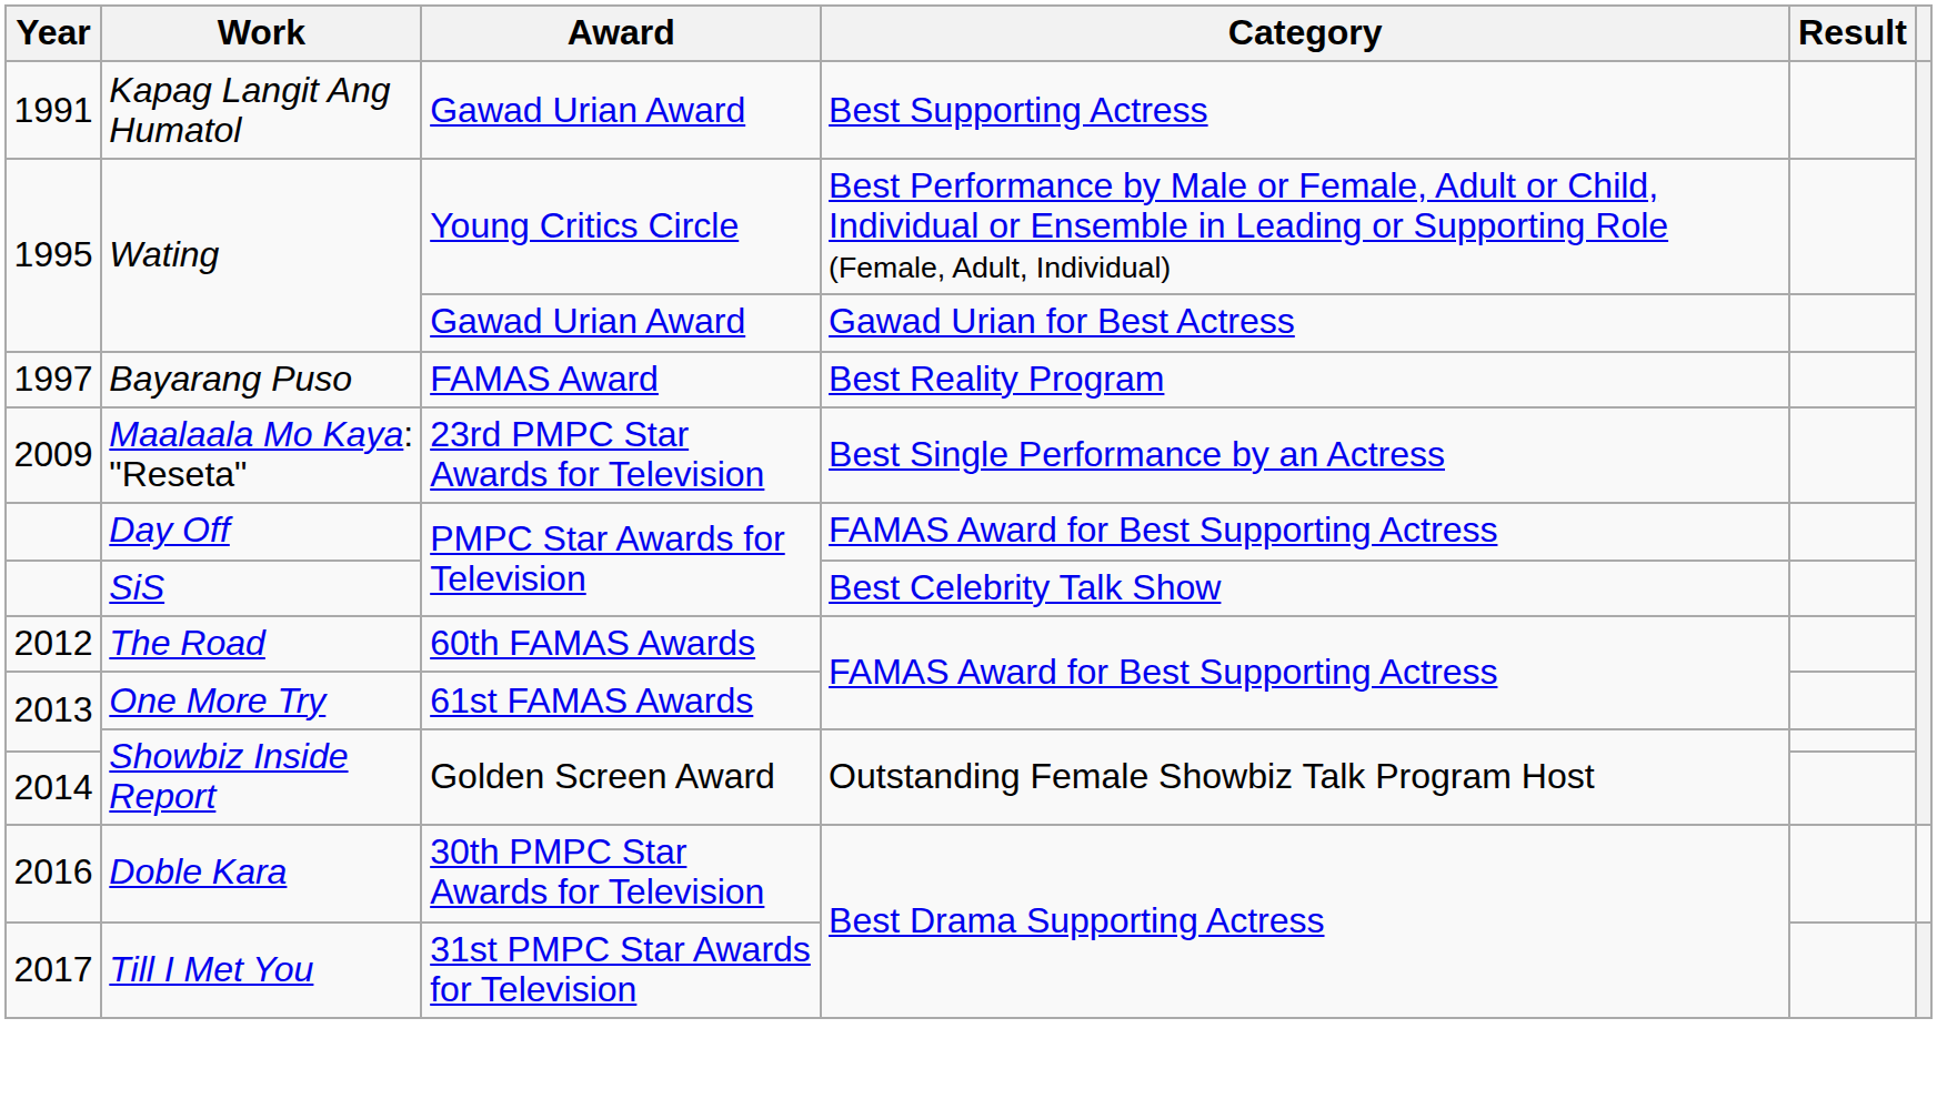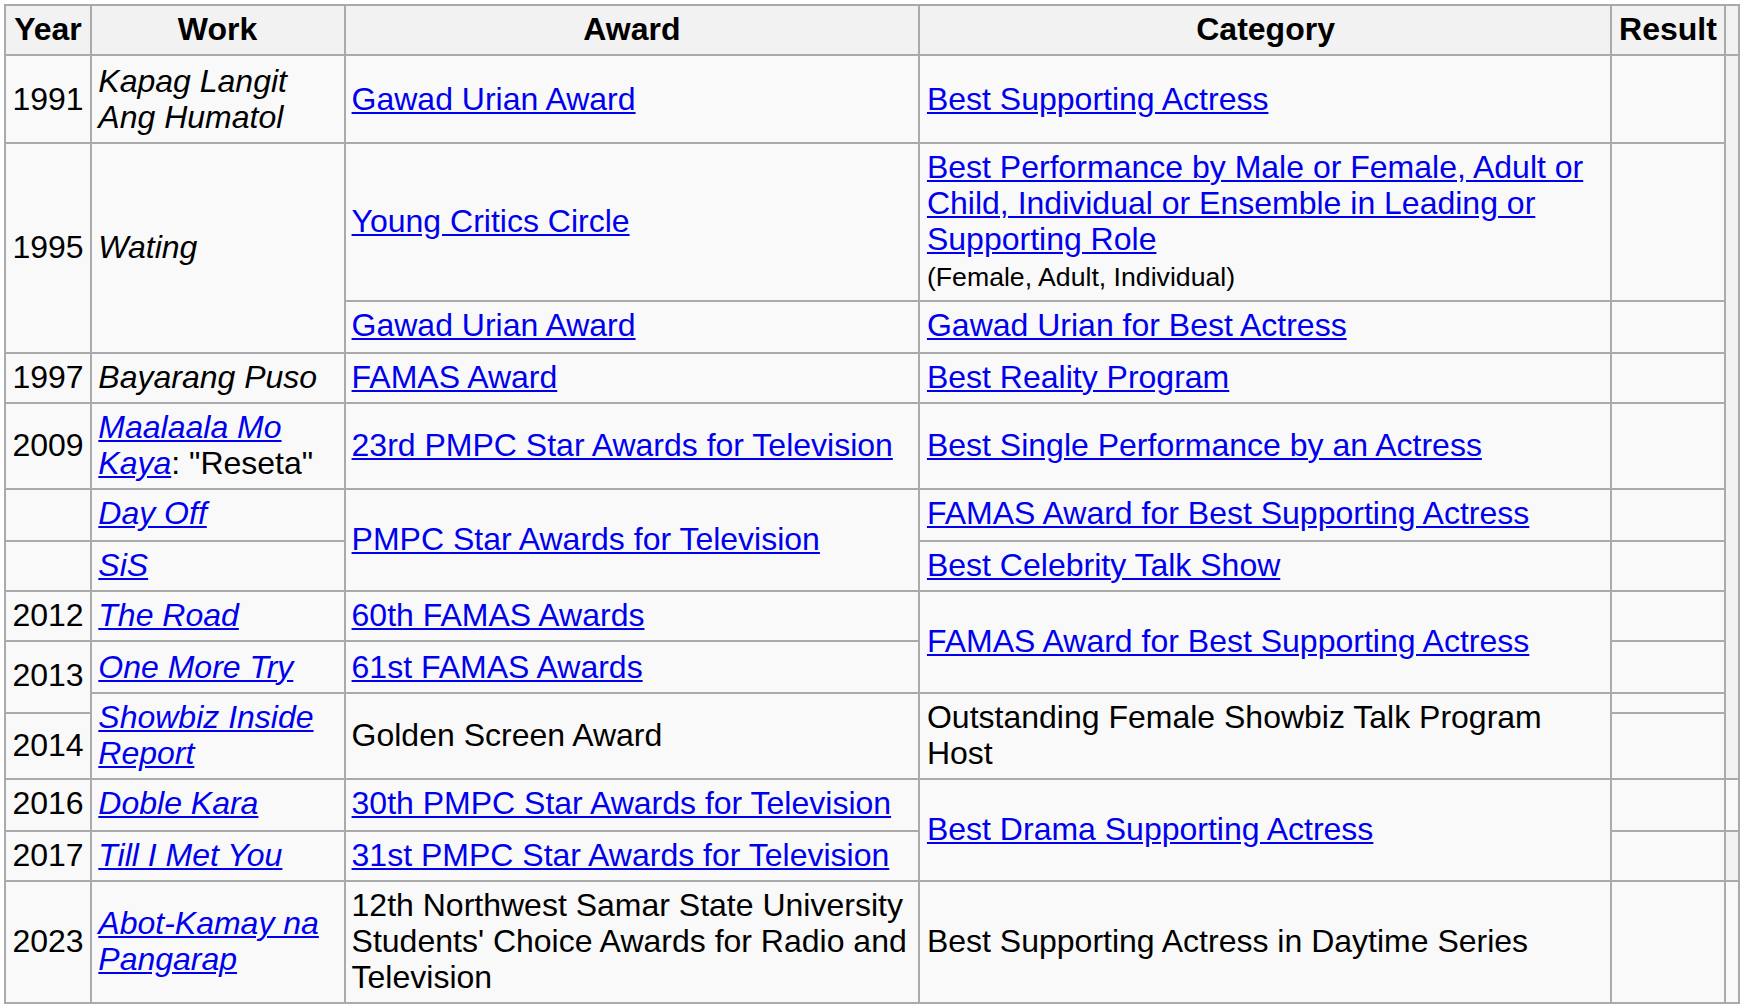 <table class="wikitable">
 <tr>
 <th>Year</th>
 <th>Work</th>
 <th>Award</th>
 <th>Category</th>
 <th>Result</th>
 <th></th>
 </tr>
 <tr>
 <td>1991</td>
 <td><em>Kapag Langit Ang Humatol</em></td>
 <td><a href='#'>Gawad Urian Award</a></td>
 <td><a href='#'>Best Supporting Actress</a></td>
 <td></td>
 <th rowspan="11" style="text-align: center;"></th>
 </tr>
 <tr>
 <td rowspan="2">1995</td>
 <td rowspan="2"><em>Wating</em></td>
 <td><a href='#'>Young Critics Circle</a></td>
 <td><a href='#'>Best Performance by Male or Female, Adult or Child, Individual or Ensemble in Leading or Supporting Role</a> <br><small>(Female, Adult, Individual)</small></td>
 <td></td>
 </tr>
 <tr>
 <td><a href='#'>Gawad Urian Award</a></td>
 <td><a href='#'>Gawad Urian for Best Actress</a></td>
 <td></td>
 </tr>
 <tr>
 <td>1997</td>
 <td><em>Bayarang Puso</em></td>
 <td><a href='#'>FAMAS Award</a></td>
 <td><a href='#'>Best Reality Program</a></td>
 <td></td>
 </tr>
 <tr>
 <td>2009</td>
 <td><em><a href='#'>Maalaala Mo Kaya</a></em>: "Reseta"</td>
 <td><a href='#'>23rd PMPC Star Awards for Television</a></td>
 <td><a href='#'>Best Single Performance by an Actress</a></td>
 <td></td>
 </tr>
 <tr>
 <td></td>
 <td><em><a href='#'>Day Off</a></em></td>
 <td rowspan="2"><a href='#'>PMPC Star Awards for Television</a></td>
 <td><a href='#'>FAMAS Award for Best Supporting Actress</a></td>
 <td></td>
 </tr>
 <tr>
 <td></td>
 <td><em><a href='#'>SiS</a></em></td>
 <td><a href='#'>Best Celebrity Talk Show</a></td>
 <td></td>
 </tr>
 <tr>
 <td>2012</td>
 <td><em><a href='#'>The Road</a></em></td>
 <td><a href='#'>60th FAMAS Awards</a></td>
 <td rowspan="2"><a href='#'>FAMAS Award for Best Supporting Actress</a></td>
 <td></td>
 </tr>
 <tr>
 <td rowspan="2">2013</td>
 <td><em><a href='#'>One More Try</a></em></td>
 <td><a href='#'>61st FAMAS Awards</a></td>
 <td></td>
 </tr>
 <tr>
 <td rowspan="2"><em><a href='#'>Showbiz Inside Report</a></em></td>
 <td rowspan="2">Golden Screen Award</td>
 <td rowspan="2">Outstanding Female Showbiz Talk Program Host</td>
 <td></td>
 </tr>
 <tr>
 <td>2014</td>
 <td></td>
 </tr>
 <tr>
 <td>2016</td>
 <td><em><a href='#'>Doble Kara</a></em></td>
 <td><a href='#'>30th PMPC Star Awards for Television</a></td>
 <td rowspan="2"><a href='#'>Best Drama Supporting Actress</a></td>
 <td></td>
 <td style="text-align: center;"></td>
 </tr>
 <tr>
 <td>2017</td>
 <td><em><a href='#'>Till I Met You</a></em></td>
 <td><a href='#'>31st PMPC Star Awards for Television</a></td>
 <td></td>
 <th style="text-align: center;"></th>
 </tr>
+<tr>
+<td>2023</td>
+<td><em><a href='#'>Abot-Kamay na Pangarap</a></em></td>
+<td>12th Northwest Samar State University Students' Choice Awards for Radio and Television</td>
+<td>Best Supporting Actress in Daytime Series</td>
+<td></td>
+<td style="text-align: center;"></td>
+</tr>
 </table>
